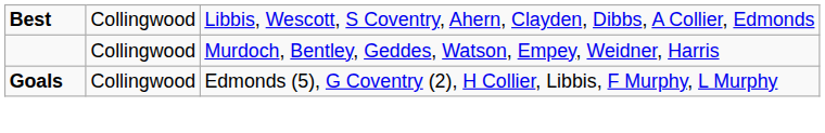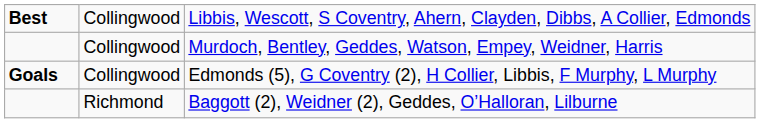 <table class=wikitable>
 <tr>
 <td width="60pt"><strong>Best</strong></td>
 <td width="80pt">Collingwood</td>
 <td><a href='#'>Libbis</a>, <a href='#'>Wescott</a>, <a href='#'>S Coventry</a>, <a href='#'>Ahern</a>, <a href='#'>Clayden</a>, <a href='#'>Dibbs</a>, <a href='#'>A Collier</a>, <a href='#'>Edmonds</a></td>
 </tr>
 <tr>
 <td></td>
 <td>Collingwood</td>
 <td><a href='#'>Murdoch</a>, <a href='#'>Bentley</a>, <a href='#'>Geddes</a>, <a href='#'>Watson</a>, <a href='#'>Empey</a>, <a href='#'>Weidner</a>, <a href='#'>Harris</a></td>
 </tr>
 <tr>
 <td><strong>Goals</strong></td>
 <td>Collingwood</td>
 <td>Edmonds (5), <a href='#'>G Coventry</a> (2), <a href='#'>H Collier</a>, Libbis, <a href='#'>F Murphy</a>, <a href='#'>L Murphy</a></td>
 </tr>
+<tr>
+<td></td>
+<td>Richmond</td>
+<td><a href='#'>Baggott</a> (2), <a href='#'>Weidner</a> (2), Geddes, <a href='#'>O’Halloran</a>, <a href='#'>Lilburne</a></td>
+</tr>
 </table>
